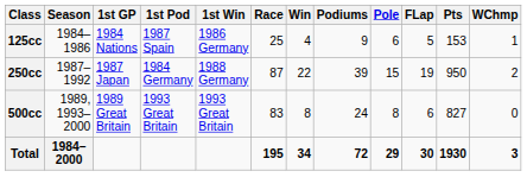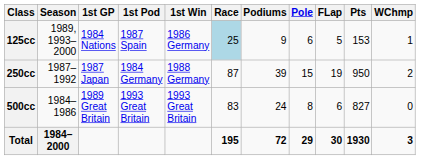 <table class="wikitable">
 <tr>
 <th>Class</th>
 <th>Season</th>
 <th>1st GP</th>
 <th>1st Pod</th>
 <th>1st Win</th>
 <th>Race</th>
-<th>Win</th>
 <th>Podiums</th>
 <th><a href='#'>Pole</a></th>
 <th>FLap</th>
 <th>Pts</th>
 <th>WChmp</th>
 </tr>
 <tr align="right">
 <th>125cc</th>
-<td>1984–1986</td>
+<td>1989, 1993–2000</td>
 <td align="left"><a href='#'>1984 Nations</a></td>
 <td align="left"><a href='#'>1987 Spain</a></td>
 <td align="left"><a href='#'>1986 Germany</a></td>
-<td>25</td>
-<td>4</td>
+<td style="background: lightblue;">25</td>
 <td>9</td>
 <td>6</td>
 <td>5</td>
 <td>153</td>
 <td>1</td>
 </tr>
 <tr align="right">
 <th>250cc</th>
 <td>1987–1992</td>
 <td align="left"><a href='#'>1987 Japan</a></td>
 <td align="left"><a href='#'>1984 Germany</a></td>
 <td align="left"><a href='#'>1988 Germany</a></td>
 <td>87</td>
-<td>22</td>
 <td>39</td>
 <td>15</td>
 <td>19</td>
 <td>950</td>
 <td>2</td>
 </tr>
 <tr align="right">
 <th>500cc</th>
-<td>1989, 1993–2000</td>
+<td>1984–1986</td>
 <td align="left"><a href='#'>1989 Great Britain</a></td>
 <td align="left"><a href='#'>1993 Great Britain</a></td>
 <td align="left"><a href='#'>1993 Great Britain</a></td>
 <td>83</td>
-<td>8</td>
 <td>24</td>
 <td>8</td>
 <td>6</td>
 <td>827</td>
 <td>0</td>
 </tr>
 <tr align="right">
 <th>Total</th>
 <th>1984–2000</th>
 <td></td>
 <td></td>
 <td></td>
 <td><strong>195</strong></td>
-<td><strong>34</strong></td>
 <td><strong>72</strong></td>
 <td><strong>29</strong></td>
 <td><strong>30</strong></td>
 <td><strong>1930</strong></td>
 <td><strong>3</strong></td>
 </tr>
 </table>
